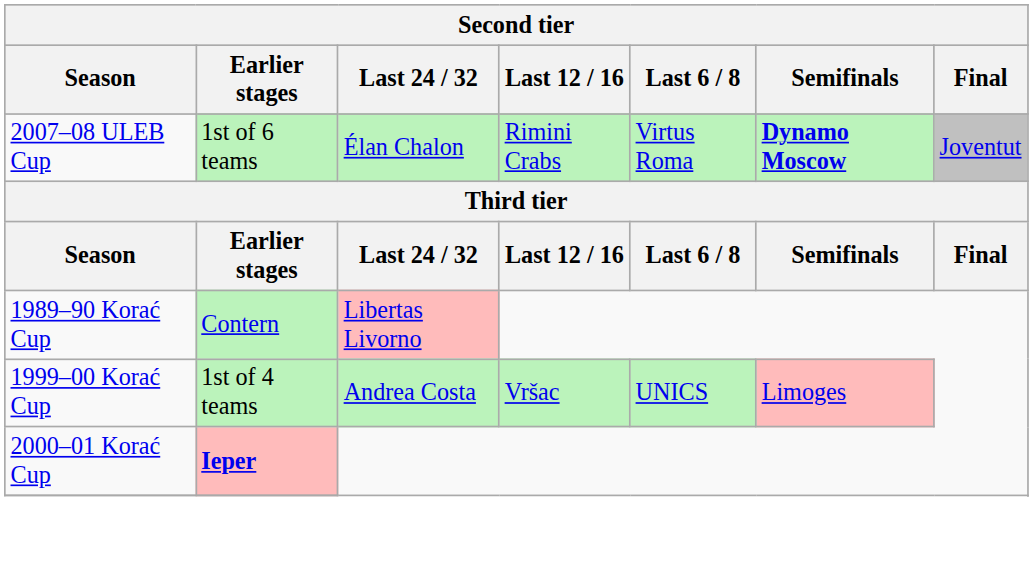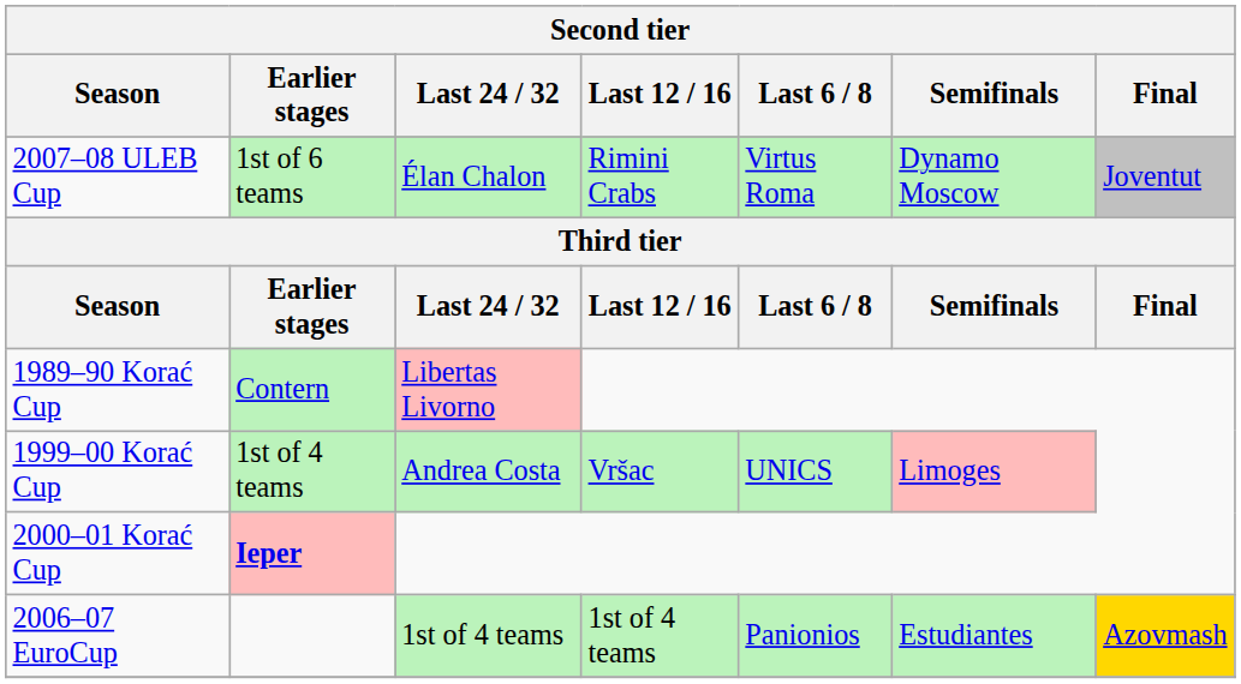 <table class="wikitable" style="font-size:90%">
 <tr>
 <th colspan=7>Second tier</th>
 </tr>
 <tr>
 <th>Season</th>
 <th>Earlier stages</th>
 <th>Last 24 / 32</th>
 <th>Last 12 / 16</th>
 <th>Last 6 / 8</th>
 <th>Semifinals</th>
 <th>Final</th>
 </tr>
 <tr>
 <td><a href='#'>2007–08 ULEB Cup</a></td>
 <td bgcolor=#BBF3BB>1st of 6 teams</td>
 <td bgcolor=#BBF3BB> <a href='#'>Élan Chalon</a></td>
 <td bgcolor=#BBF3BB> <a href='#'>Rimini Crabs</a></td>
 <td bgcolor=#BBF3BB> <a href='#'>Virtus Roma</a></td>
-<td bgcolor=#BBF3BB><strong> <a href='#'>Dynamo Moscow</a></strong></td>
+<td bgcolor=#BBF3BB> <a href='#'>Dynamo Moscow</a></td>
 <td bgcolor=silver> <a href='#'>Joventut</a></td>
 </tr>
 <tr>
 <th colspan=7>Third tier</th>
 </tr>
 <tr>
 <th>Season</th>
 <th>Earlier stages</th>
 <th>Last 24 / 32</th>
 <th>Last 12 / 16</th>
 <th>Last 6 / 8</th>
 <th>Semifinals</th>
 <th>Final</th>
 </tr>
 <tr>
 <td><a href='#'>1989–90 Korać Cup</a></td>
 <td bgcolor=#BBF3BB> <a href='#'>Contern</a></td>
 <td bgcolor=#FFBBBB> <a href='#'>Libertas Livorno</a></td>
 </tr>
 <tr>
 <td><a href='#'>1999–00 Korać Cup</a></td>
 <td bgcolor=#BBF3BB>1st of 4 teams</td>
 <td bgcolor=#BBF3BB> <a href='#'>Andrea Costa</a></td>
 <td bgcolor=#BBF3BB> <a href='#'>Vršac</a></td>
 <td bgcolor=#BBF3BB> <a href='#'>UNICS</a></td>
 <td bgcolor=#FFBBBB> <a href='#'>Limoges</a></td>
 </tr>
 <tr>
 <td><a href='#'>2000–01 Korać Cup</a></td>
 <td bgcolor=#FFBBBB><strong> <a href='#'>Ieper</a></strong></td>
 </tr>
 <tr>
+<td><a href='#'>2006–07 EuroCup</a></td>
+<td></td>
+<td bgcolor=#BBF3BB>1st of 4 teams</td>
+<td bgcolor=#BBF3BB>1st of 4 teams</td>
+<td bgcolor=#BBF3BB> <a href='#'>Panionios</a></td>
+<td bgcolor=#BBF3BB> <a href='#'>Estudiantes</a></td>
+<td bgcolor=gold> <a href='#'>Azovmash</a></td>
+</tr>
+<tr>
 </tr>
 </table>
